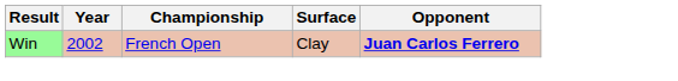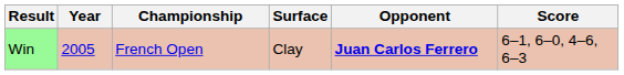 <table class="sortable wikitable">
 <tr>
 <th style="width:40px">Result</th>
 <th style="width:50px">Year</th>
 <th style="width:160px">Championship</th>
 <th style="width:50px">Surface</th>
 <th style="width:170px">Opponent</th>
+<th style="width:120px"  class="unsortable">Score</th>
 </tr>
 <tr bgcolor="#EBC2AF">
 <td bgcolor="98FB98">Win</td>
-<td><a href='#'>2002</a></td>
+<td><a href='#'>2005</a></td>
 <td><a href='#'>French Open</a></td>
 <td>Clay</td>
 <td><strong> <a href='#'>Juan Carlos Ferrero</a></strong></td>
+<td>6–1, 6–0, 4–6, 6–3</td>
 </tr>
 </table>
